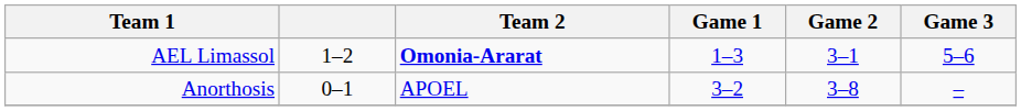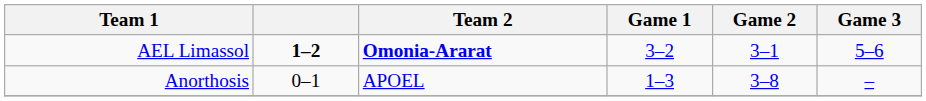 <table class=wikitable style="text-align:center">
 <tr>
 <th width=200>Team 1</th>
 <th width=80></th>
 <th width=200>Team 2</th>
 <th width=80>Game 1</th>
 <th width=80>Game 2</th>
 <th width=80>Game 3</th>
 </tr>
 <tr>
 <td align=right><a href='#'>AEL Limassol</a></td>
-<td>1–2</td>
+<td><strong>1–2</strong></td>
 <td align=left><strong><a href='#'>Omonia-Ararat</a></strong></td>
-<td><a href='#'>1–3</a></td>
+<td><a href='#'>3–2</a></td>
 <td><a href='#'>3–1</a></td>
 <td><a href='#'>5–6</a></td>
 </tr>
 <tr>
 <td align=right><a href='#'>Anorthosis</a></td>
 <td>0–1</td>
 <td align=left><a href='#'>APOEL</a></td>
-<td><a href='#'>3–2</a></td>
+<td><a href='#'>1–3</a></td>
 <td><a href='#'>3–8</a></td>
 <td><a href='#'>–</a></td>
 </tr>
 <tr>
 </tr>
 </table>
